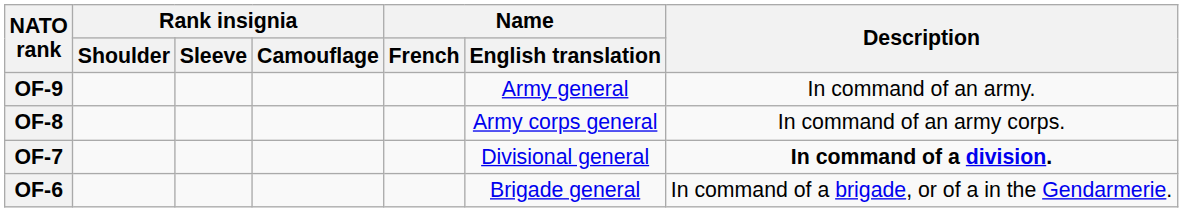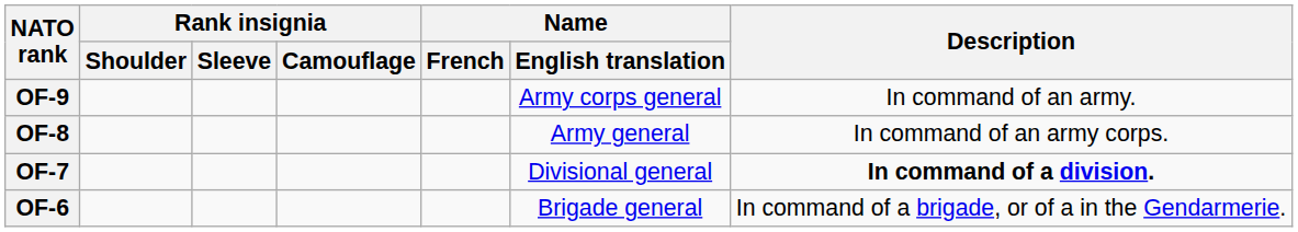 <table class="wikitable plainrowheaders" style="text-align:center;" border="1">
 <tr>
 <th rowspan=2>NATO<br>rank</th>
 <th colspan=3>Rank insignia</th>
 <th colspan=2>Name</th>
 <th rowspan=2>Description</th>
 </tr>
 <tr>
 <th>Shoulder</th>
 <th>Sleeve</th>
 <th>Camouflage</th>
 <th>French</th>
 <th>English translation</th>
 </tr>
 <tr>
 <th>OF-9</th>
 <td></td>
 <td></td>
 <td></td>
 <td></td>
-<td><a href='#'>Army general</a></td>
+<td><a href='#'>Army corps general</a></td>
 <td>In command of an army.</td>
 </tr>
 <tr>
 <th>OF-8</th>
 <td></td>
 <td></td>
 <td></td>
 <td></td>
-<td><a href='#'>Army corps general</a></td>
+<td><a href='#'>Army general</a></td>
 <td>In command of an army corps.</td>
 </tr>
 <tr>
 <th>OF-7</th>
 <td></td>
 <td></td>
 <td></td>
 <td></td>
 <td><a href='#'>Divisional general</a></td>
 <td><strong>In command of a <a href='#'>division</a>.</strong></td>
 </tr>
 <tr>
 <th>OF-6</th>
 <td></td>
 <td></td>
 <td></td>
 <td></td>
 <td><a href='#'>Brigade general</a></td>
 <td>In command of a <a href='#'>brigade</a>, or of a  in the <a href='#'>Gendarmerie</a>.</td>
 </tr>
 </table>
